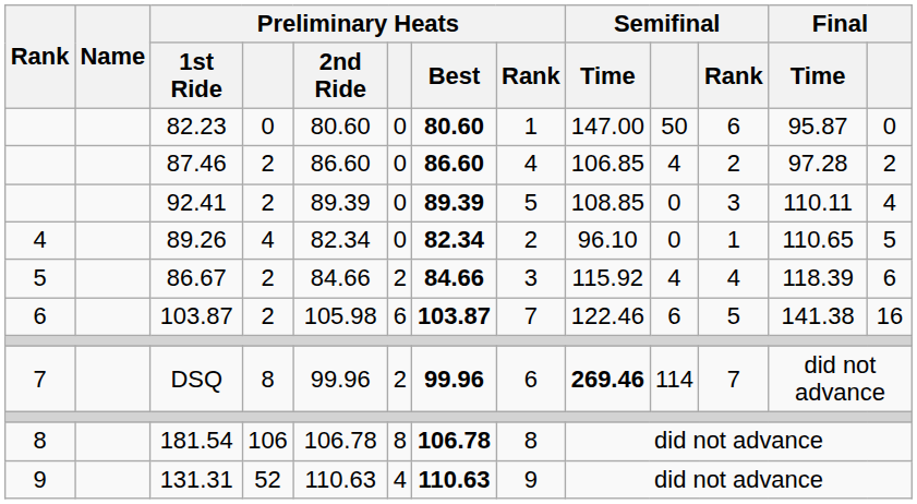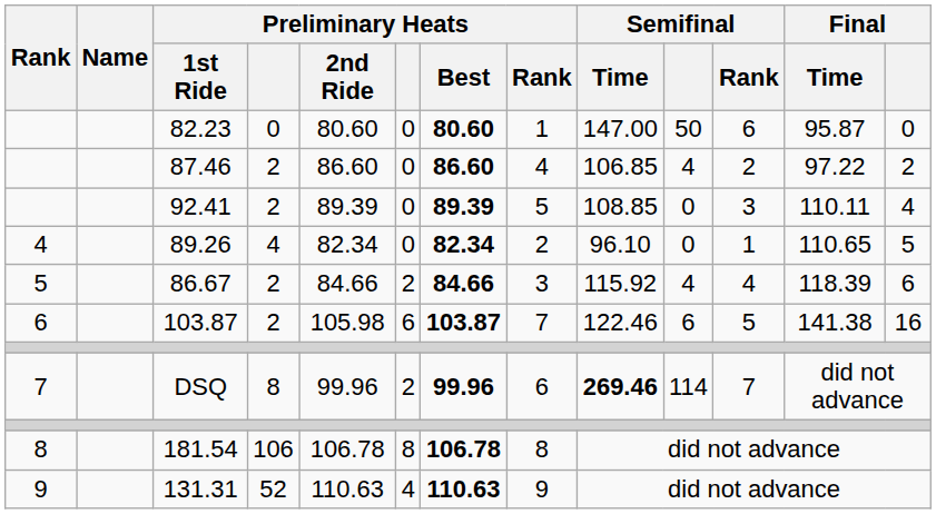 <table class="wikitable" style="text-align:center">
 <tr>
 <th rowspan=2>Rank</th>
 <th rowspan=2>Name</th>
 <th colspan=6>Preliminary Heats</th>
 <th colspan=3>Semifinal</th>
 <th colspan=3>Final</th>
 </tr>
 <tr>
 <th>1st Ride</th>
 <th></th>
 <th>2nd Ride</th>
 <th></th>
 <th>Best</th>
 <th>Rank</th>
 <th>Time</th>
 <th></th>
 <th>Rank</th>
 <th>Time</th>
 <th></th>
 </tr>
 <tr>
 <td></td>
 <td align=left></td>
 <td>82.23</td>
 <td>0</td>
 <td>80.60</td>
 <td>0</td>
 <td><strong>80.60</strong></td>
 <td>1</td>
 <td>147.00</td>
 <td>50</td>
 <td>6</td>
 <td>95.87</td>
 <td>0</td>
 </tr>
 <tr>
 <td></td>
 <td align=left></td>
 <td>87.46</td>
 <td>2</td>
 <td>86.60</td>
 <td>0</td>
 <td><strong>86.60</strong></td>
 <td>4</td>
 <td>106.85</td>
 <td>4</td>
 <td>2</td>
-<td>97.28</td>
+<td>97.22</td>
 <td>2</td>
 </tr>
 <tr>
 <td></td>
 <td align=left></td>
 <td>92.41</td>
 <td>2</td>
 <td>89.39</td>
 <td>0</td>
 <td><strong>89.39</strong></td>
 <td>5</td>
 <td>108.85</td>
 <td>0</td>
 <td>3</td>
 <td>110.11</td>
 <td>4</td>
 </tr>
 <tr>
 <td>4</td>
 <td align=left></td>
 <td>89.26</td>
 <td>4</td>
 <td>82.34</td>
 <td>0</td>
 <td><strong>82.34</strong></td>
 <td>2</td>
 <td>96.10</td>
 <td>0</td>
 <td>1</td>
 <td>110.65</td>
 <td>5</td>
 </tr>
 <tr>
 <td>5</td>
 <td align=left></td>
 <td>86.67</td>
 <td>2</td>
 <td>84.66</td>
 <td>2</td>
 <td><strong>84.66</strong></td>
 <td>3</td>
 <td>115.92</td>
 <td>4</td>
 <td>4</td>
 <td>118.39</td>
 <td>6</td>
 </tr>
 <tr>
 <td>6</td>
 <td align=left></td>
 <td>103.87</td>
 <td>2</td>
 <td>105.98</td>
 <td>6</td>
 <td><strong>103.87</strong></td>
 <td>7</td>
 <td>122.46</td>
 <td>6</td>
 <td>5</td>
 <td>141.38</td>
 <td>16</td>
 </tr>
 <tr bgcolor=lightgray>
 <td colspan=14></td>
 </tr>
 <tr>
 <td>7</td>
 <td align=left></td>
 <td>DSQ</td>
 <td>8</td>
 <td>99.96</td>
 <td>2</td>
 <td><strong>99.96</strong></td>
 <td>6</td>
 <td><strong>269.46</strong></td>
 <td>114</td>
 <td>7</td>
 <td colspan="2">did not advance</td>
 </tr>
 <tr bgcolor=lightgray>
 <td colspan=14></td>
 </tr>
 <tr>
 <td>8</td>
 <td align=left></td>
 <td>181.54</td>
 <td>106</td>
 <td>106.78</td>
 <td>8</td>
 <td><strong>106.78</strong></td>
 <td>8</td>
 <td colspan="5">did not advance</td>
 </tr>
 <tr>
 <td>9</td>
 <td align=left></td>
 <td>131.31</td>
 <td>52</td>
 <td>110.63</td>
 <td>4</td>
 <td><strong>110.63</strong></td>
 <td>9</td>
 <td colspan="5">did not advance</td>
 </tr>
 </table>
